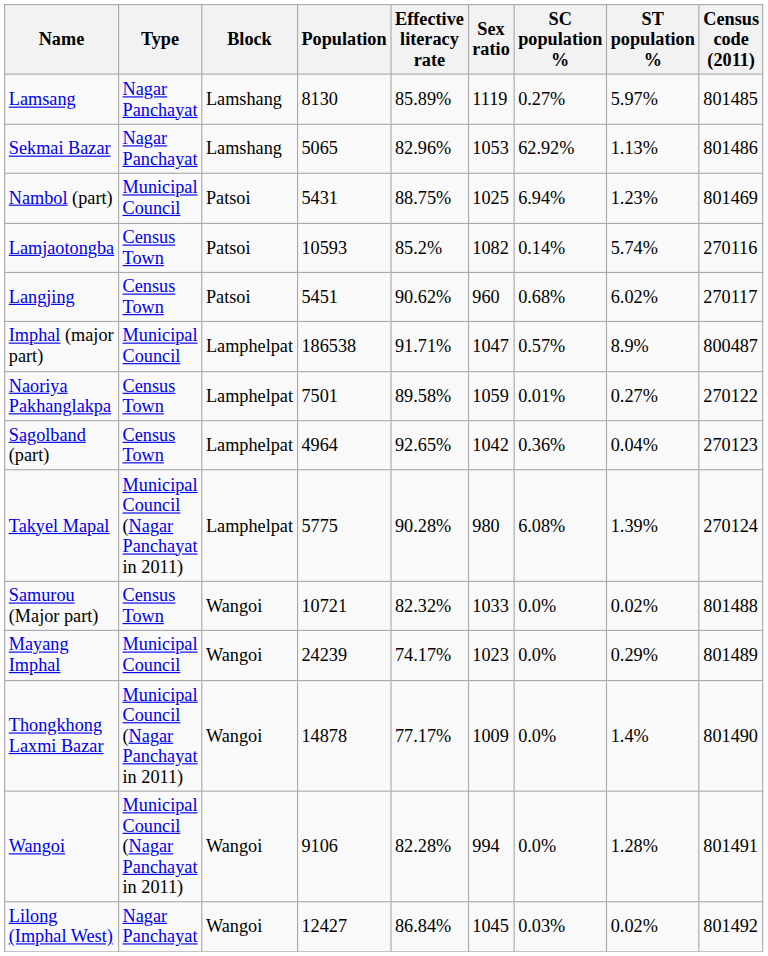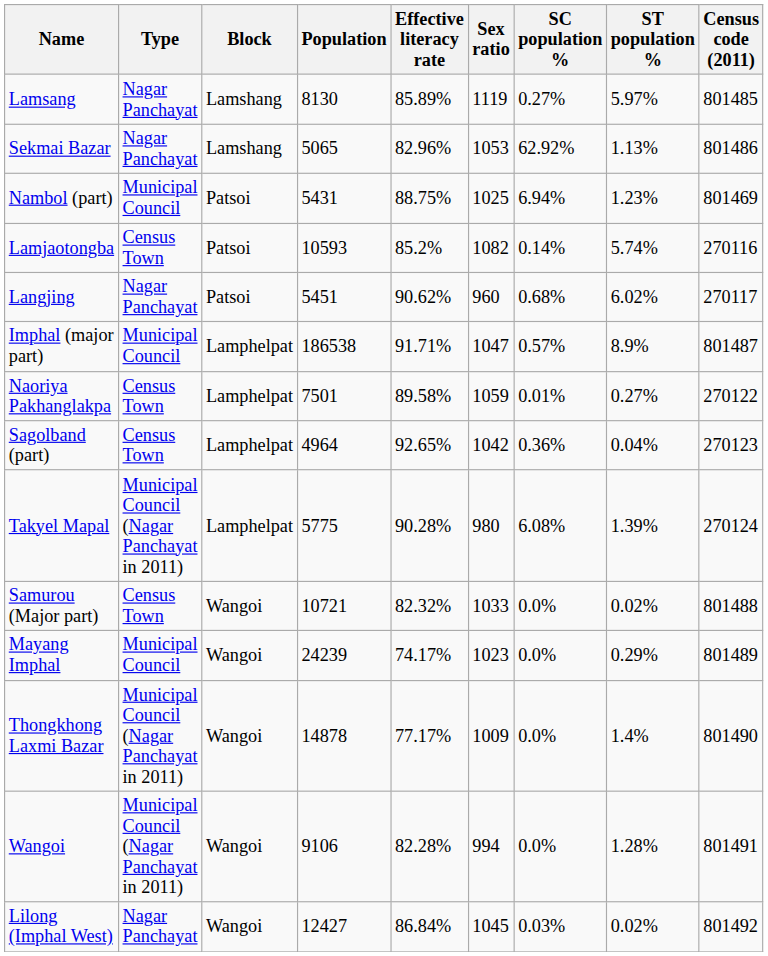 <table class="wikitable sortable">
 <tr>
 <th>Name</th>
 <th>Type</th>
 <th>Block</th>
 <th>Population</th>
 <th>Effective literacy rate</th>
 <th>Sex ratio</th>
 <th>SC population %</th>
 <th>ST population %</th>
 <th>Census code (2011)</th>
 </tr>
 <tr>
 <td><a href='#'>Lamsang</a></td>
 <td><a href='#'>Nagar Panchayat</a></td>
 <td>Lamshang</td>
 <td>8130</td>
 <td>85.89%</td>
 <td>1119</td>
 <td>0.27%</td>
 <td>5.97%</td>
 <td>801485</td>
 </tr>
 <tr>
 <td><a href='#'>Sekmai Bazar</a></td>
 <td><a href='#'>Nagar Panchayat</a></td>
 <td>Lamshang</td>
 <td>5065</td>
 <td>82.96%</td>
 <td>1053</td>
 <td>62.92%</td>
 <td>1.13%</td>
 <td>801486</td>
 </tr>
 <tr>
 <td><a href='#'>Nambol</a> (part)</td>
 <td><a href='#'>Municipal Council</a></td>
 <td>Patsoi</td>
 <td>5431</td>
 <td>88.75%</td>
 <td>1025</td>
 <td>6.94%</td>
 <td>1.23%</td>
 <td>801469</td>
 </tr>
 <tr>
 <td><a href='#'>Lamjaotongba</a></td>
 <td><a href='#'>Census Town</a></td>
 <td>Patsoi</td>
 <td>10593</td>
 <td>85.2%</td>
 <td>1082</td>
 <td>0.14%</td>
 <td>5.74%</td>
 <td>270116</td>
 </tr>
 <tr>
 <td><a href='#'>Langjing</a></td>
-<td><a href='#'>Census Town</a></td>
+<td><a href='#'>Nagar Panchayat</a></td>
 <td>Patsoi</td>
 <td>5451</td>
 <td>90.62%</td>
 <td>960</td>
 <td>0.68%</td>
 <td>6.02%</td>
 <td>270117</td>
 </tr>
 <tr>
 <td><a href='#'>Imphal</a> (major part)</td>
 <td><a href='#'>Municipal Council</a></td>
 <td>Lamphelpat</td>
 <td>186538</td>
 <td>91.71%</td>
 <td>1047</td>
 <td>0.57%</td>
 <td>8.9%</td>
-<td>800487</td>
+<td>801487</td>
 </tr>
 <tr>
 <td><a href='#'>Naoriya Pakhanglakpa</a></td>
 <td><a href='#'>Census Town</a></td>
 <td>Lamphelpat</td>
 <td>7501</td>
 <td>89.58%</td>
 <td>1059</td>
 <td>0.01%</td>
 <td>0.27%</td>
 <td>270122</td>
 </tr>
 <tr>
 <td><a href='#'>Sagolband</a> (part)</td>
 <td><a href='#'>Census Town</a></td>
 <td>Lamphelpat</td>
 <td>4964</td>
 <td>92.65%</td>
 <td>1042</td>
 <td>0.36%</td>
 <td>0.04%</td>
 <td>270123</td>
 </tr>
 <tr>
 <td><a href='#'>Takyel Mapal</a></td>
 <td><a href='#'>Municipal Council</a> (<a href='#'>Nagar Panchayat</a> in 2011)</td>
 <td>Lamphelpat</td>
 <td>5775</td>
 <td>90.28%</td>
 <td>980</td>
 <td>6.08%</td>
 <td>1.39%</td>
 <td>270124</td>
 </tr>
 <tr>
 <td><a href='#'>Samurou</a> (Major part)</td>
 <td><a href='#'>Census Town</a></td>
 <td>Wangoi</td>
 <td>10721</td>
 <td>82.32%</td>
 <td>1033</td>
 <td>0.0%</td>
 <td>0.02%</td>
 <td>801488</td>
 </tr>
 <tr>
 <td><a href='#'>Mayang Imphal</a></td>
 <td><a href='#'>Municipal Council</a></td>
 <td>Wangoi</td>
 <td>24239</td>
 <td>74.17%</td>
 <td>1023</td>
 <td>0.0%</td>
 <td>0.29%</td>
 <td>801489</td>
 </tr>
 <tr>
 <td><a href='#'>Thongkhong Laxmi Bazar</a></td>
 <td><a href='#'>Municipal Council</a> (<a href='#'>Nagar Panchayat</a> in 2011)</td>
 <td>Wangoi</td>
 <td>14878</td>
 <td>77.17%</td>
 <td>1009</td>
 <td>0.0%</td>
 <td>1.4%</td>
 <td>801490</td>
 </tr>
 <tr>
 <td><a href='#'>Wangoi</a></td>
 <td><a href='#'>Municipal Council</a> (<a href='#'>Nagar Panchayat</a> in 2011)</td>
 <td>Wangoi</td>
 <td>9106</td>
 <td>82.28%</td>
 <td>994</td>
 <td>0.0%</td>
 <td>1.28%</td>
 <td>801491</td>
 </tr>
 <tr>
 <td><a href='#'>Lilong (Imphal West)</a></td>
 <td><a href='#'>Nagar Panchayat</a></td>
 <td>Wangoi</td>
 <td>12427</td>
 <td>86.84%</td>
 <td>1045</td>
 <td>0.03%</td>
 <td>0.02%</td>
 <td>801492</td>
 </tr>
 </table>
